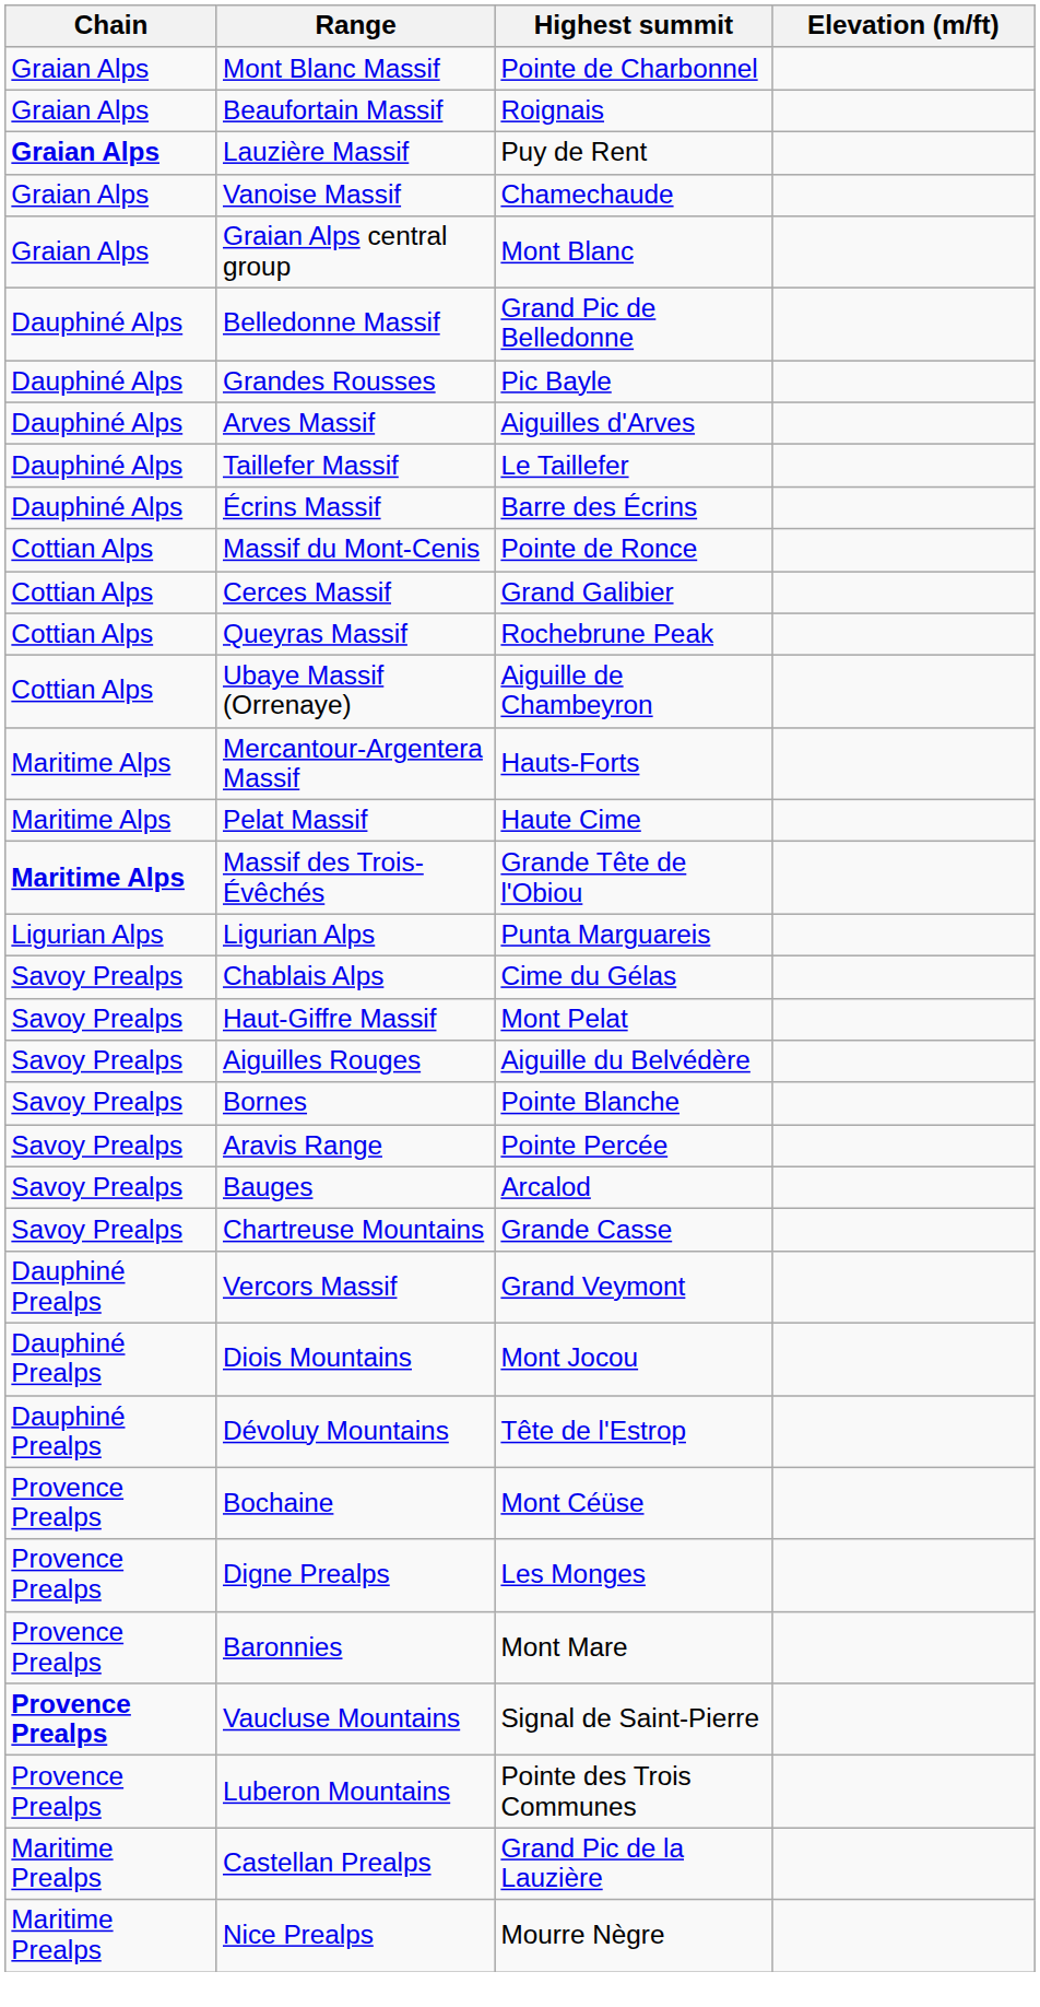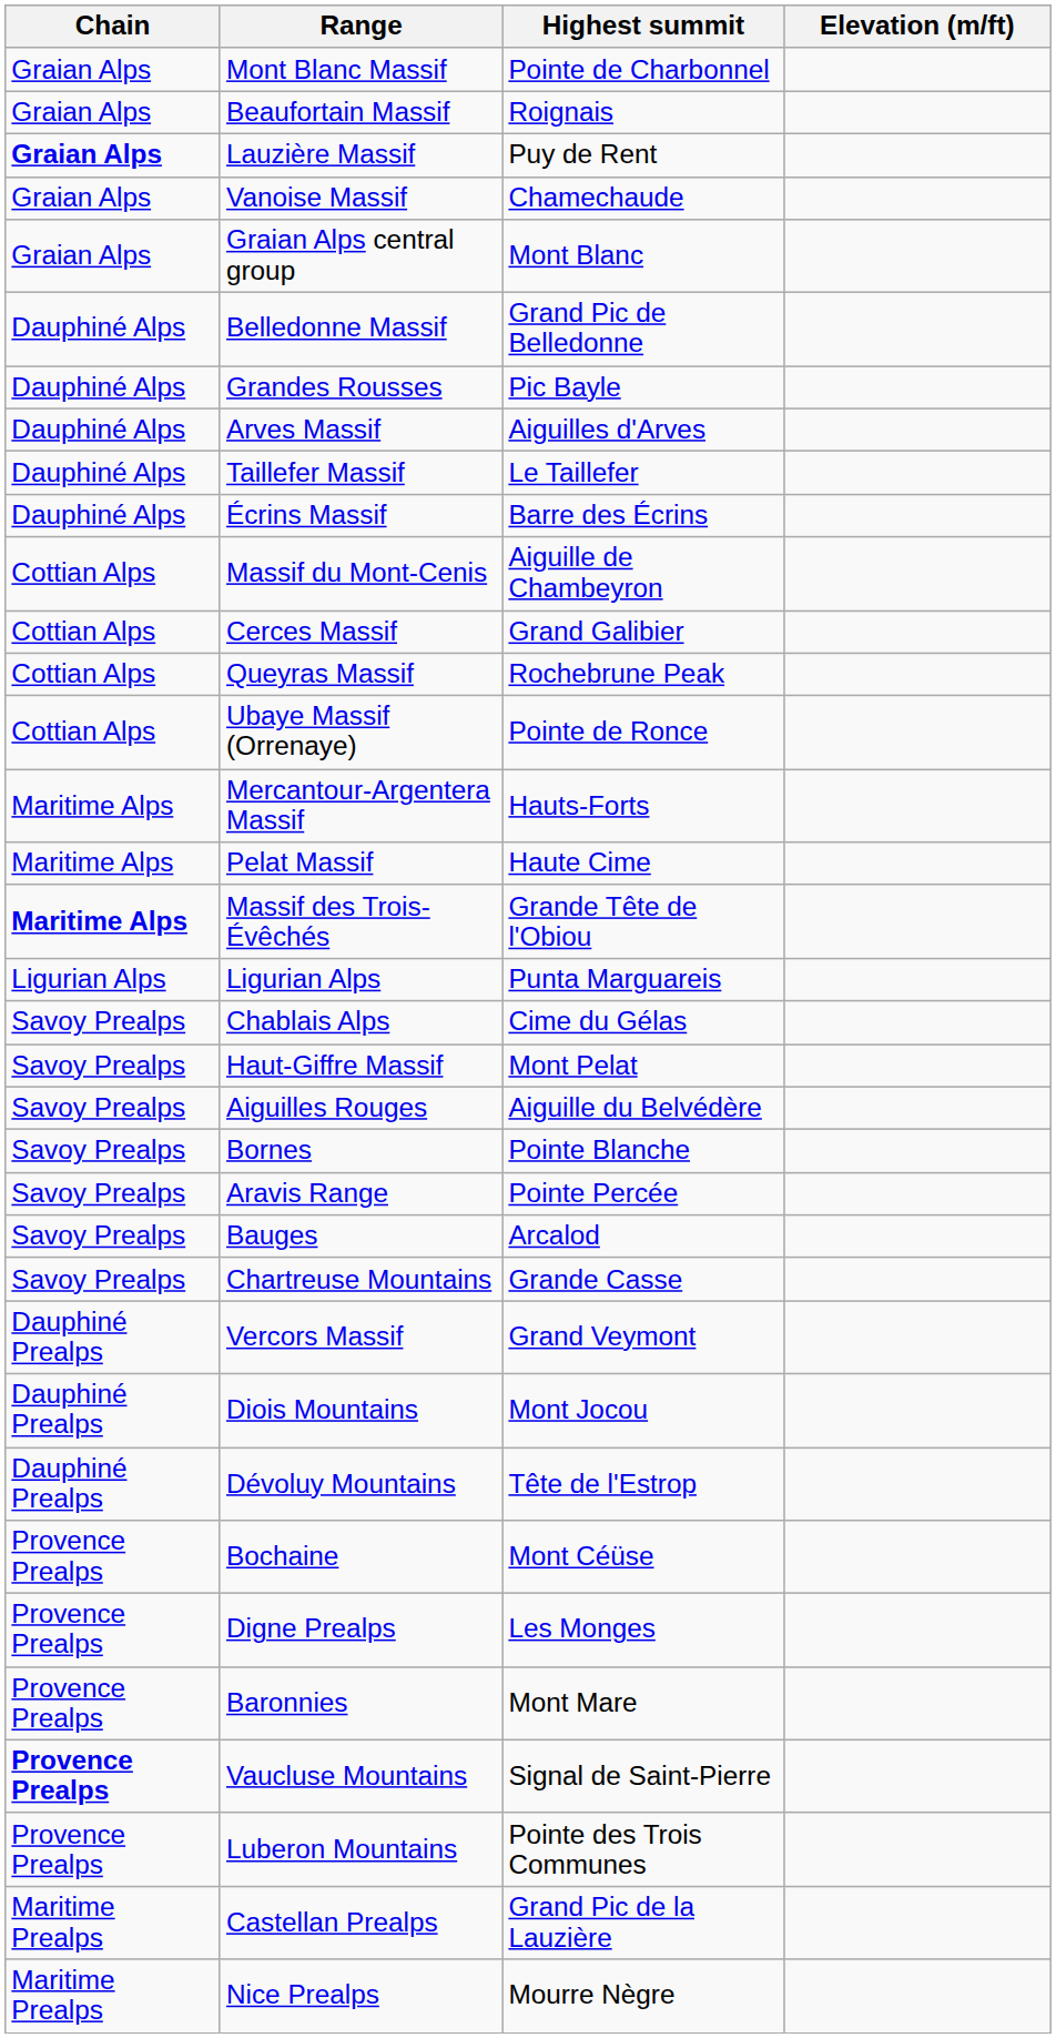 <table class="wikitable sortable">
 <tr>
 <th width="120">Chain</th>
 <th width="160">Range</th>
 <th width="160">Highest summit</th>
 <th width="150">Elevation (m/ft)</th>
 </tr>
 <tr>
 <td><a href='#'>Graian Alps</a></td>
 <td><a href='#'>Mont Blanc Massif</a></td>
 <td><a href='#'>Pointe de Charbonnel</a></td>
 <td></td>
 </tr>
 <tr>
 <td><a href='#'>Graian Alps</a></td>
 <td><a href='#'>Beaufortain Massif</a></td>
 <td><a href='#'>Roignais</a></td>
 <td></td>
 </tr>
 <tr>
 <td><strong><a href='#'>Graian Alps</a></strong></td>
 <td><a href='#'>Lauzière Massif</a></td>
 <td>Puy de Rent</td>
 <td></td>
 </tr>
 <tr>
 <td><a href='#'>Graian Alps</a></td>
 <td><a href='#'>Vanoise Massif</a></td>
 <td><a href='#'>Chamechaude</a></td>
 <td></td>
 </tr>
 <tr>
 <td><a href='#'>Graian Alps</a></td>
 <td><a href='#'>Graian Alps</a> central group</td>
 <td><a href='#'>Mont Blanc</a></td>
 <td></td>
 </tr>
 <tr>
 <td><a href='#'>Dauphiné Alps</a></td>
 <td><a href='#'>Belledonne Massif</a></td>
 <td><a href='#'>Grand Pic de Belledonne</a></td>
 <td></td>
 </tr>
 <tr>
 <td><a href='#'>Dauphiné Alps</a></td>
 <td><a href='#'>Grandes Rousses</a></td>
 <td><a href='#'>Pic Bayle</a></td>
 <td></td>
 </tr>
 <tr>
 <td><a href='#'>Dauphiné Alps</a></td>
 <td><a href='#'>Arves Massif</a></td>
 <td><a href='#'>Aiguilles d'Arves</a></td>
 <td></td>
 </tr>
 <tr>
 <td><a href='#'>Dauphiné Alps</a></td>
 <td><a href='#'>Taillefer Massif</a></td>
 <td><a href='#'>Le Taillefer</a></td>
 <td></td>
 </tr>
 <tr>
 <td><a href='#'>Dauphiné Alps</a></td>
 <td><a href='#'>Écrins Massif</a></td>
 <td><a href='#'>Barre des Écrins</a></td>
 <td></td>
 </tr>
 <tr>
 <td><a href='#'>Cottian Alps</a></td>
 <td><a href='#'>Massif du Mont-Cenis</a></td>
-<td><a href='#'>Pointe de Ronce</a></td>
+<td><a href='#'>Aiguille de Chambeyron</a></td>
 <td></td>
 </tr>
 <tr>
 <td><a href='#'>Cottian Alps</a></td>
 <td><a href='#'>Cerces Massif</a></td>
 <td><a href='#'>Grand Galibier</a></td>
 <td></td>
 </tr>
 <tr>
 <td><a href='#'>Cottian Alps</a></td>
 <td><a href='#'>Queyras Massif</a></td>
 <td><a href='#'>Rochebrune Peak</a></td>
 <td></td>
 </tr>
 <tr>
 <td><a href='#'>Cottian Alps</a></td>
 <td><a href='#'>Ubaye Massif</a> (Orrenaye)</td>
-<td><a href='#'>Aiguille de Chambeyron</a></td>
+<td><a href='#'>Pointe de Ronce</a></td>
 <td></td>
 </tr>
 <tr>
 <td><a href='#'>Maritime Alps</a></td>
 <td><a href='#'>Mercantour-Argentera Massif</a></td>
 <td><a href='#'>Hauts-Forts</a></td>
 <td></td>
 </tr>
 <tr>
 <td><a href='#'>Maritime Alps</a></td>
 <td><a href='#'>Pelat Massif</a></td>
 <td><a href='#'>Haute Cime</a></td>
 <td></td>
 </tr>
 <tr>
 <td><strong><a href='#'>Maritime Alps</a></strong></td>
 <td><a href='#'>Massif des Trois-Évêchés</a></td>
 <td><a href='#'>Grande Tête de l'Obiou</a></td>
 <td></td>
 </tr>
 <tr>
 <td><a href='#'>Ligurian Alps</a></td>
 <td><a href='#'>Ligurian Alps</a></td>
 <td><a href='#'>Punta Marguareis</a></td>
 <td></td>
 </tr>
 <tr>
 <td><a href='#'>Savoy Prealps</a></td>
 <td><a href='#'>Chablais Alps</a></td>
 <td><a href='#'>Cime du Gélas</a></td>
 <td></td>
 </tr>
 <tr>
 <td><a href='#'>Savoy Prealps</a></td>
 <td><a href='#'>Haut-Giffre Massif</a></td>
 <td><a href='#'>Mont Pelat</a></td>
 <td></td>
 </tr>
 <tr>
 <td><a href='#'>Savoy Prealps</a></td>
 <td><a href='#'>Aiguilles Rouges</a></td>
 <td><a href='#'>Aiguille du Belvédère</a></td>
 <td></td>
 </tr>
 <tr>
 <td><a href='#'>Savoy Prealps</a></td>
 <td><a href='#'>Bornes</a></td>
 <td><a href='#'>Pointe Blanche</a></td>
 <td></td>
 </tr>
 <tr>
 <td><a href='#'>Savoy Prealps</a></td>
 <td><a href='#'>Aravis Range</a></td>
 <td><a href='#'>Pointe Percée</a></td>
 <td></td>
 </tr>
 <tr>
 <td><a href='#'>Savoy Prealps</a></td>
 <td><a href='#'>Bauges</a></td>
 <td><a href='#'>Arcalod</a></td>
 <td></td>
 </tr>
 <tr>
 <td><a href='#'>Savoy Prealps</a></td>
 <td><a href='#'>Chartreuse Mountains</a></td>
 <td><a href='#'>Grande Casse</a></td>
 <td></td>
 </tr>
 <tr>
 <td><a href='#'>Dauphiné Prealps</a></td>
 <td><a href='#'>Vercors Massif</a></td>
 <td><a href='#'>Grand Veymont</a></td>
 <td></td>
 </tr>
 <tr>
 <td><a href='#'>Dauphiné Prealps</a></td>
 <td><a href='#'>Diois Mountains</a></td>
 <td><a href='#'>Mont Jocou</a></td>
 <td></td>
 </tr>
 <tr>
 <td><a href='#'>Dauphiné Prealps</a></td>
 <td><a href='#'>Dévoluy Mountains</a></td>
 <td><a href='#'>Tête de l'Estrop</a></td>
 <td></td>
 </tr>
 <tr>
 <td><a href='#'>Provence Prealps</a></td>
 <td><a href='#'>Bochaine</a></td>
 <td><a href='#'>Mont Céüse</a></td>
 <td></td>
 </tr>
 <tr>
 <td><a href='#'>Provence Prealps</a></td>
 <td><a href='#'>Digne Prealps</a></td>
 <td><a href='#'>Les Monges</a></td>
 <td></td>
 </tr>
 <tr>
 <td><a href='#'>Provence Prealps</a></td>
 <td><a href='#'>Baronnies</a></td>
 <td>Mont Mare</td>
 <td></td>
 </tr>
 <tr>
 <td><strong><a href='#'>Provence Prealps</a></strong></td>
 <td><a href='#'>Vaucluse Mountains</a></td>
 <td>Signal de Saint-Pierre</td>
 <td></td>
 </tr>
 <tr>
 <td><a href='#'>Provence Prealps</a></td>
 <td><a href='#'>Luberon Mountains</a></td>
 <td>Pointe des Trois Communes</td>
 <td></td>
 </tr>
 <tr>
 <td><a href='#'>Maritime Prealps</a></td>
 <td><a href='#'>Castellan Prealps</a></td>
 <td><a href='#'>Grand Pic de la Lauzière</a></td>
 <td></td>
 </tr>
 <tr>
 <td><a href='#'>Maritime Prealps</a></td>
 <td><a href='#'>Nice Prealps</a></td>
 <td>Mourre Nègre</td>
 <td></td>
 </tr>
 <tr>
 </tr>
 </table>
